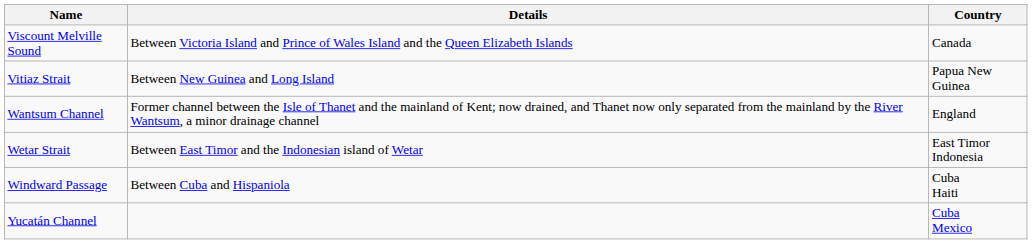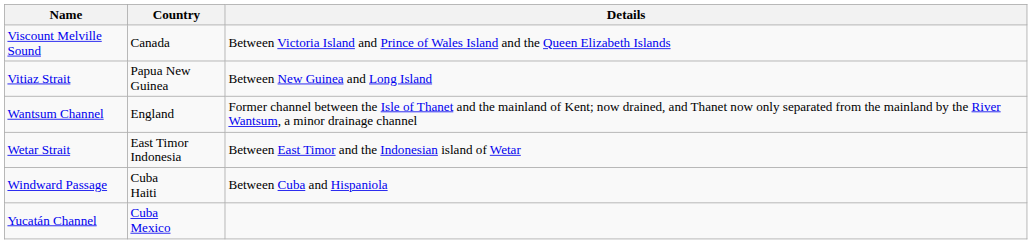 <table class=wikitable>
 <tr>
 <th>Name</th>
+<th>Country</th>
 <th>Details</th>
-<th>Country</th>
 </tr>
 <tr>
 <td><a href='#'>Viscount Melville Sound</a></td>
+<td>Canada</td>
 <td>Between <a href='#'>Victoria Island</a> and <a href='#'>Prince of Wales Island</a> and the <a href='#'>Queen Elizabeth Islands</a></td>
-<td>Canada</td>
 </tr>
 <tr>
 <td><a href='#'>Vitiaz Strait</a></td>
+<td>Papua New Guinea</td>
 <td>Between <a href='#'>New Guinea</a> and <a href='#'>Long Island</a></td>
-<td>Papua New Guinea</td>
 </tr>
 <tr>
 <td><a href='#'>Wantsum Channel</a></td>
+<td>England</td>
 <td>Former channel between the <a href='#'>Isle of Thanet</a> and the mainland of Kent; now drained, and Thanet now only separated from the mainland by the <a href='#'>River Wantsum</a>, a minor drainage channel</td>
-<td>England</td>
 </tr>
 <tr>
 <td><a href='#'>Wetar Strait</a></td>
+<td>East Timor<br>Indonesia</td>
 <td>Between <a href='#'>East Timor</a> and the <a href='#'>Indonesian</a> island of <a href='#'>Wetar</a></td>
-<td>East Timor<br>Indonesia</td>
 </tr>
 <tr>
 <td><a href='#'>Windward Passage</a></td>
+<td>Cuba<br>Haiti</td>
 <td>Between <a href='#'>Cuba</a> and <a href='#'>Hispaniola</a></td>
-<td>Cuba<br>Haiti</td>
 </tr>
 <tr>
 <td><a href='#'>Yucatán Channel</a></td>
+<td><a href='#'>Cuba</a><br><a href='#'>Mexico</a></td>
 <td></td>
-<td><a href='#'>Cuba</a><br><a href='#'>Mexico</a></td>
 </tr>
 </table>
